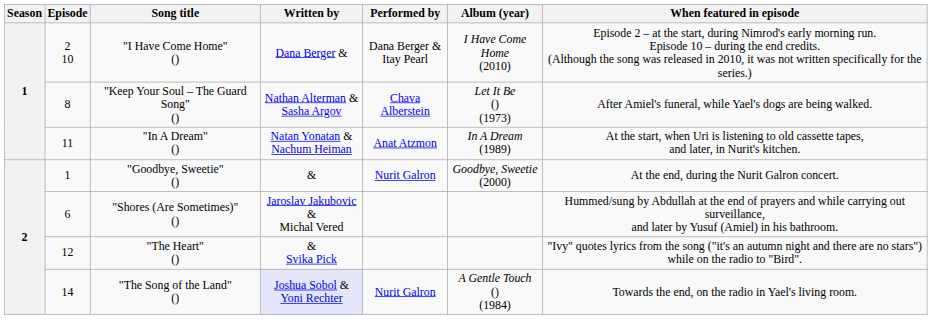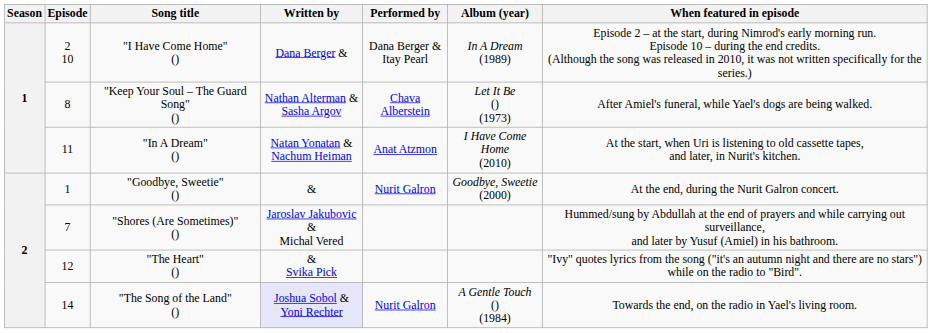 <table class="wikitable" style="text-align:center">
 <tr>
 <th rowspan="1">Season</th>
 <th rowspan="1">Episode</th>
 <th rowspan="1">Song title</th>
 <th rowspan="1">Written by</th>
 <th colspan="1">Performed by</th>
 <th rowspan="1">Album (year)</th>
 <th rowspan="1">When featured in episode</th>
 </tr>
 <tr>
 <th rowspan="3">1</th>
 <td>2<br>10</td>
 <td>"I Have Come Home"<br>()</td>
 <td><a href='#'>Dana Berger</a> & <br></td>
 <td>Dana Berger & <br>Itay Pearl</td>
-<td><em>I Have Come Home</em> <br>(2010)</td>
+<td><em>In A Dream</em> <br>(1989)</td>
 <td>Episode 2 – at the start, during Nimrod's early morning run.<br>Episode 10 – during the end credits.<br>(Although the song was released in 2010, it was not written specifically for the series.)</td>
 </tr>
 <tr>
 <td>8</td>
 <td>"Keep Your Soul – The Guard Song"<br>()</td>
 <td><a href='#'>Nathan Alterman</a> & <br><a href='#'>Sasha Argov</a></td>
 <td><a href='#'>Chava Alberstein</a></td>
 <td><em>Let It Be</em> <br>()<br>(1973)</td>
 <td>After Amiel's funeral, while Yael's dogs are being walked.</td>
 </tr>
 <tr>
 <td>11</td>
 <td>"In A Dream"<br>()</td>
 <td><a href='#'>Natan Yonatan</a> & <br><a href='#'>Nachum Heiman</a></td>
 <td><a href='#'>Anat Atzmon</a></td>
-<td><em>In A Dream</em> <br>(1989)</td>
+<td><em>I Have Come Home</em> <br>(2010)</td>
 <td>At the start, when Uri is listening to old cassette tapes, <br>and later, in Nurit's kitchen.</td>
 </tr>
 <tr>
 <th rowspan="4">2</th>
 <td>1</td>
 <td>"Goodbye, Sweetie"<br>()</td>
 <td> & <br></td>
 <td><a href='#'>Nurit Galron</a></td>
 <td><em>Goodbye, Sweetie</em> <br>(2000)</td>
 <td>At the end, during the Nurit Galron concert.</td>
 </tr>
 <tr>
-<td>6</td>
+<td>7</td>
 <td>"Shores (Are Sometimes)"<br>()</td>
 <td><a href='#'>Jaroslav Jakubovic</a> & <br>Michal Vered</td>
 <td></td>
 <td></td>
 <td>Hummed/sung by Abdullah at the end of prayers and while carrying out surveillance, <br>and later by Yusuf (Amiel) in his bathroom.</td>
 </tr>
 <tr>
 <td>12</td>
 <td>"The Heart"<br>()</td>
 <td> & <br><a href='#'>Svika Pick</a></td>
 <td></td>
 <td></td>
 <td>"Ivy" quotes lyrics from the song ("it's an autumn night and there are no stars") <br>while on the radio to "Bird".</td>
 </tr>
 <tr>
 <td>14</td>
 <td>"The Song of the Land"<br>()</td>
 <td style="background: lavender;"><a href='#'>Joshua Sobol</a> & <br><a href='#'>Yoni Rechter</a></td>
 <td><a href='#'>Nurit Galron</a></td>
 <td><em>A Gentle Touch</em> <br>()<br>(1984)</td>
 <td>Towards the end, on the radio in Yael's living room.</td>
 </tr>
 </table>
